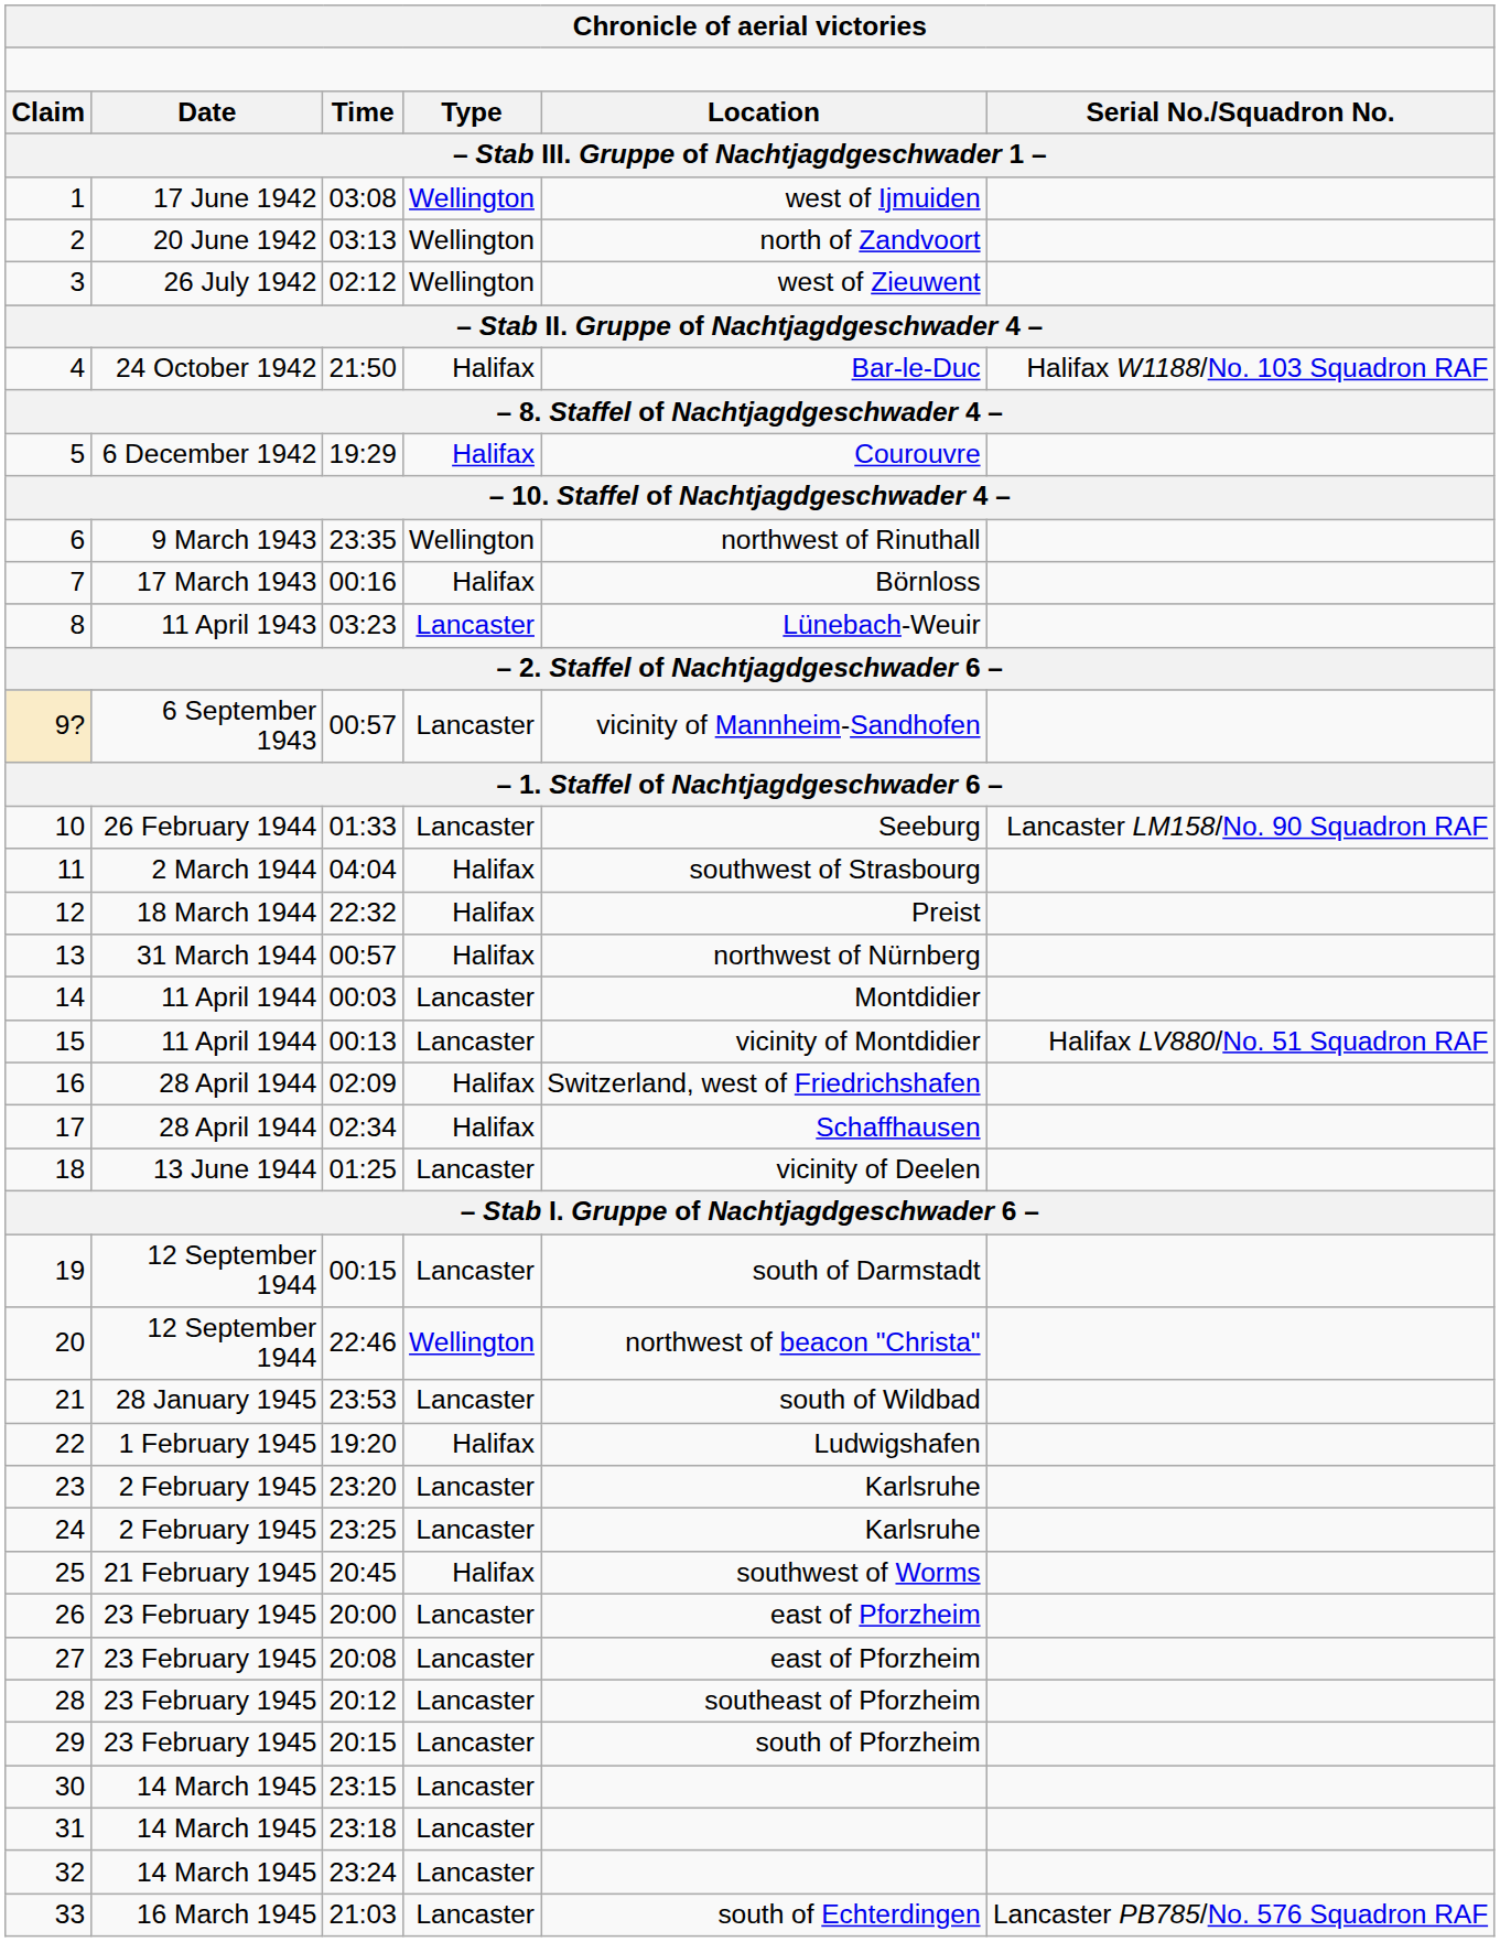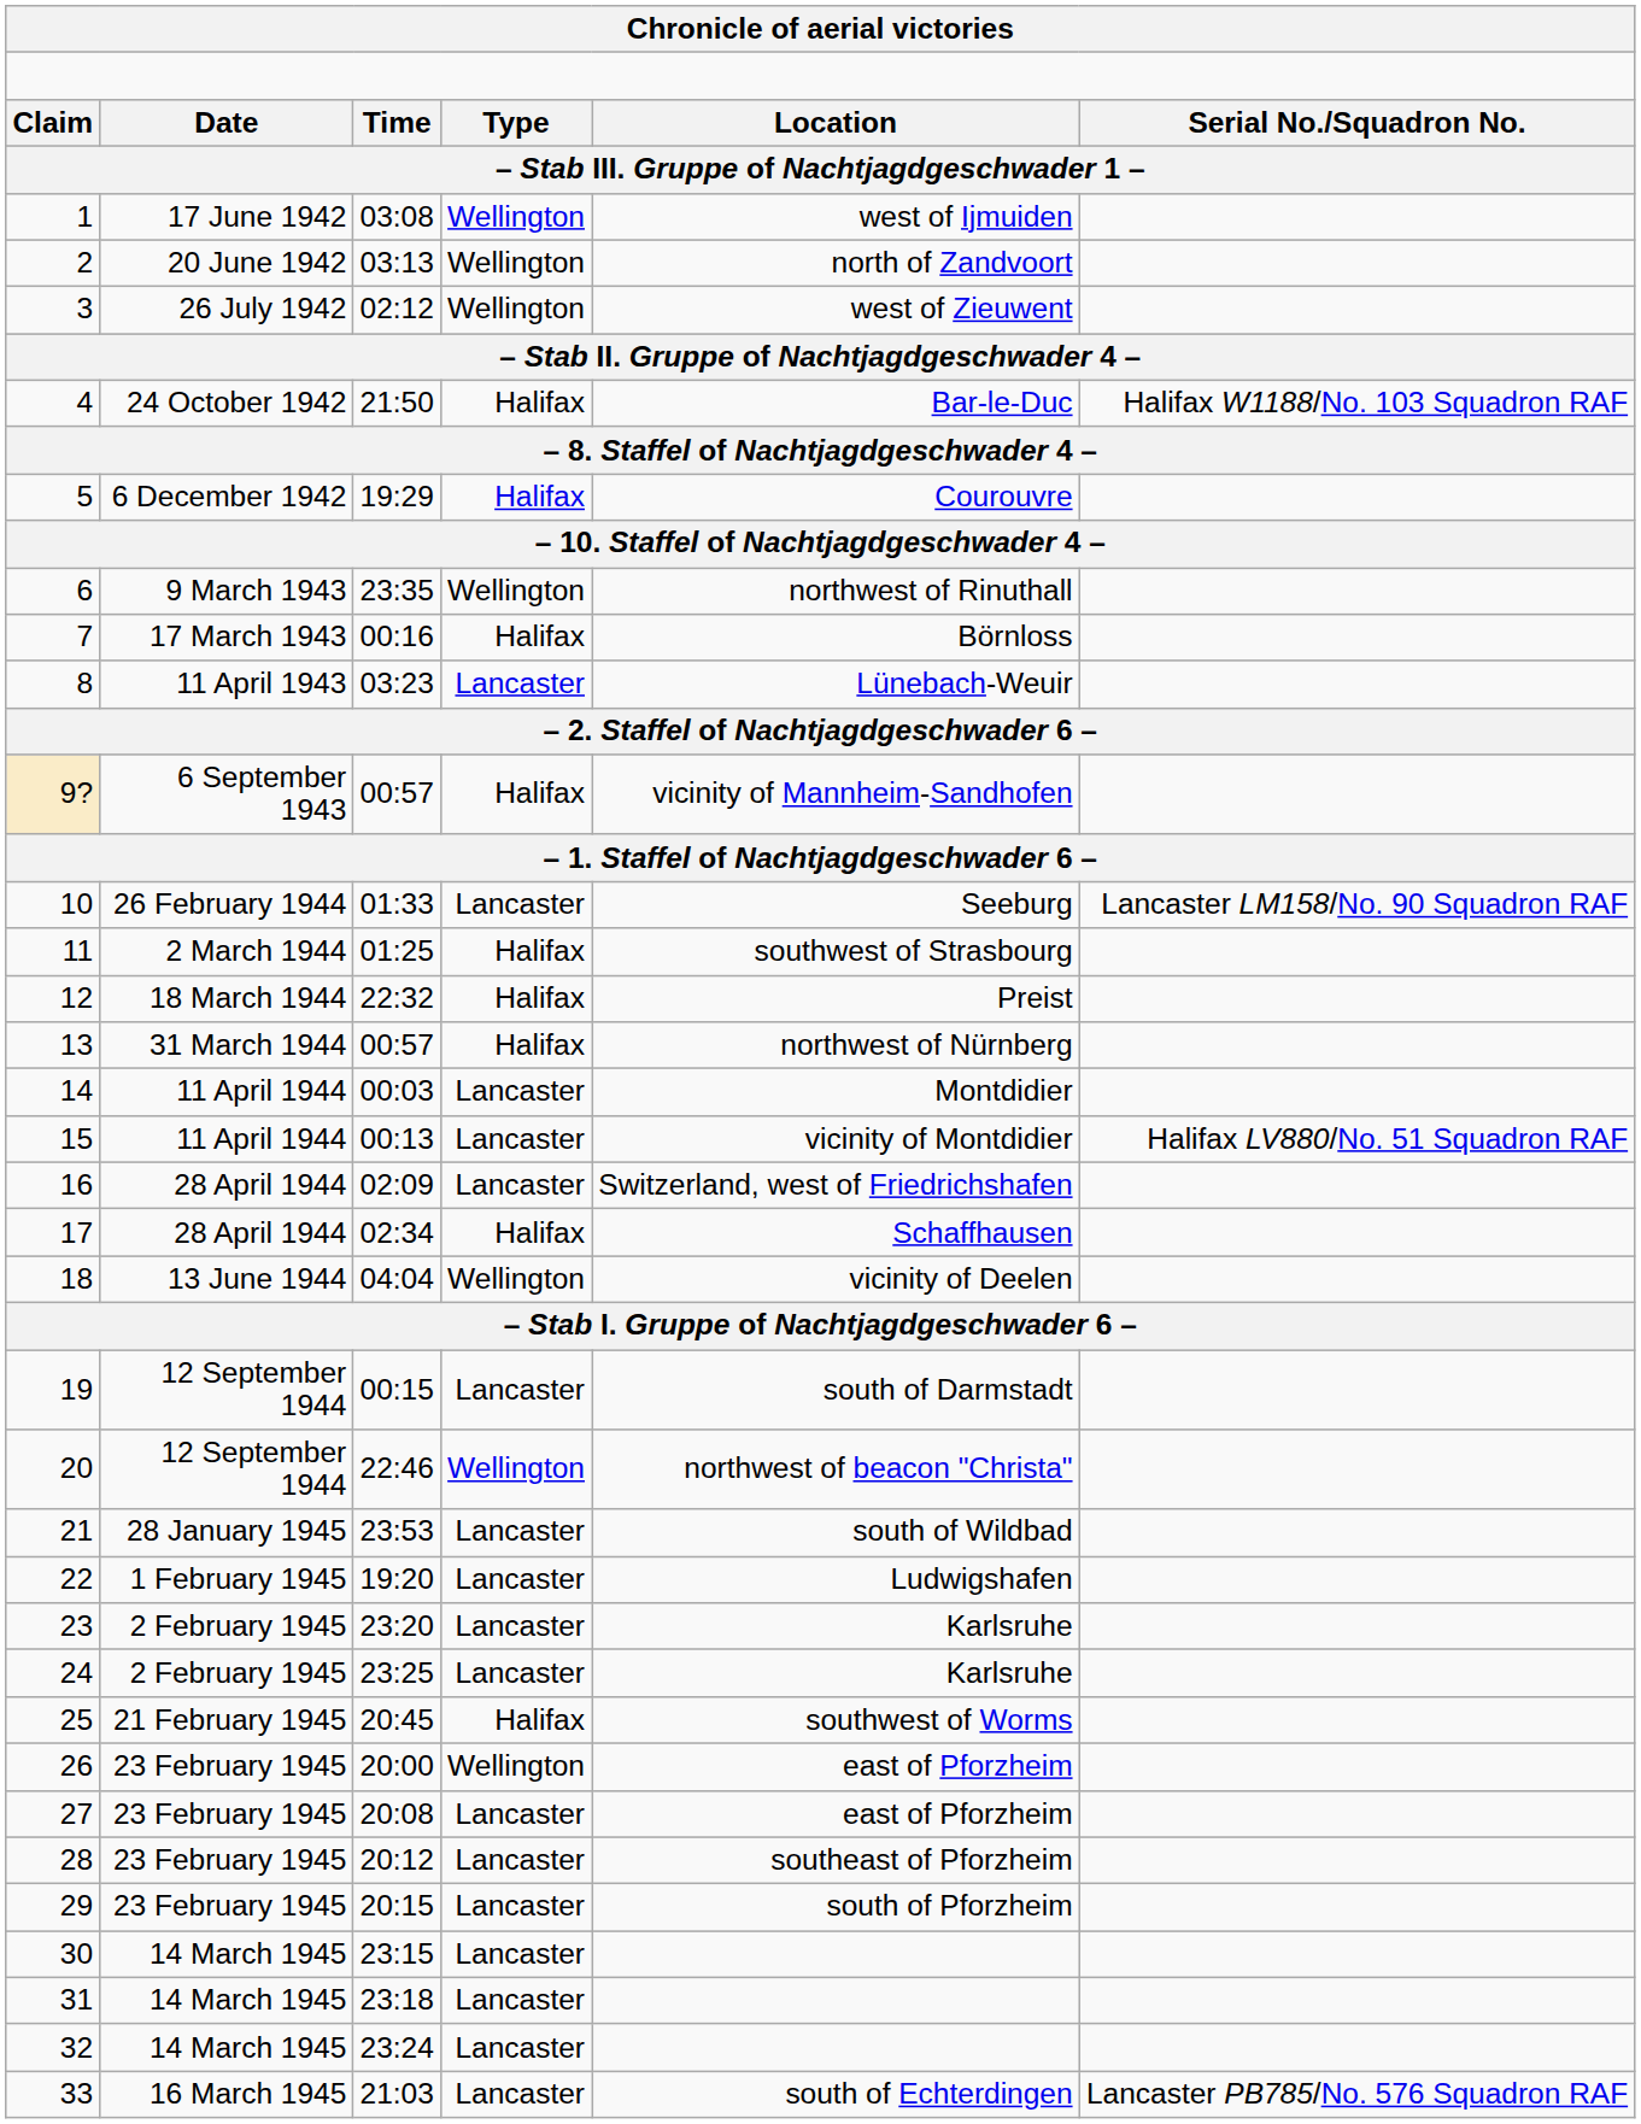 <table class="wikitable plainrowheaders collapsible" style="margin-left: auto; margin-right: auto; border: none; text-align:right; width: 100%;">
 <tr>
 <th colspan="6">Chronicle of aerial victories</th>
 </tr>
 <tr>
 <td colspan="6" style="text-align: left;"><br></td>
 </tr>
 <tr>
 <th scope="col">Claim</th>
 <th scope="col" style="width:130px">Date</th>
 <th scope="col">Time</th>
 <th scope="col">Type</th>
 <th scope="col">Location</th>
 <th scope="col">Serial No./Squadron No.</th>
 </tr>
 <tr>
 <th colspan="6">– <em>Stab</em> III. <em>Gruppe</em> of <em>Nachtjagdgeschwader</em> 1 –</th>
 </tr>
 <tr>
 <td>1</td>
 <td>17 June 1942</td>
 <td>03:08</td>
 <td><a href='#'>Wellington</a></td>
 <td> west of <a href='#'>Ijmuiden</a></td>
 <td></td>
 </tr>
 <tr>
 <td>2</td>
 <td>20 June 1942</td>
 <td>03:13</td>
 <td>Wellington</td>
 <td> north of <a href='#'>Zandvoort</a></td>
 <td></td>
 </tr>
 <tr>
 <td>3</td>
 <td>26 July 1942</td>
 <td>02:12</td>
 <td>Wellington</td>
 <td> west of <a href='#'>Zieuwent</a></td>
 <td></td>
 </tr>
 <tr>
 <th colspan="6">– <em>Stab</em> II. <em>Gruppe</em> of <em>Nachtjagdgeschwader</em> 4 –</th>
 </tr>
 <tr>
 <td>4</td>
 <td>24 October 1942</td>
 <td>21:50</td>
 <td>Halifax</td>
 <td><a href='#'>Bar-le-Duc</a></td>
 <td>Halifax <em>W1188</em>/<a href='#'>No. 103 Squadron RAF</a></td>
 </tr>
 <tr>
 <th colspan="6">– 8. <em>Staffel</em> of <em>Nachtjagdgeschwader</em> 4 –</th>
 </tr>
 <tr>
 <td>5</td>
 <td>6 December 1942</td>
 <td>19:29</td>
 <td><a href='#'>Halifax</a></td>
 <td><a href='#'>Courouvre</a></td>
 <td></td>
 </tr>
 <tr>
 <th colspan="6">– 10. <em>Staffel</em> of <em>Nachtjagdgeschwader</em> 4 –</th>
 </tr>
 <tr>
 <td>6</td>
 <td>9 March 1943</td>
 <td>23:35</td>
 <td>Wellington</td>
 <td>northwest of Rinuthall</td>
 <td></td>
 </tr>
 <tr>
 <td>7</td>
 <td>17 March 1943</td>
 <td>00:16</td>
 <td>Halifax</td>
 <td>Börnloss</td>
 <td></td>
 </tr>
 <tr>
 <td>8</td>
 <td>11 April 1943</td>
 <td>03:23</td>
 <td><a href='#'>Lancaster</a></td>
 <td><a href='#'>Lünebach</a>-Weuir</td>
 <td></td>
 </tr>
 <tr>
 <th colspan="6">– 2. <em>Staffel</em> of <em>Nachtjagdgeschwader</em> 6 –</th>
 </tr>
 <tr>
 <td style="background:#faecc8">9?</td>
 <td>6 September 1943</td>
 <td>00:57</td>
-<td>Lancaster</td>
+<td>Halifax</td>
 <td>vicinity of <a href='#'>Mannheim</a>-<a href='#'>Sandhofen</a></td>
 <td></td>
 </tr>
 <tr>
 <th colspan="6">– 1. <em>Staffel</em> of <em>Nachtjagdgeschwader</em> 6 –</th>
 </tr>
 <tr>
 <td>10</td>
 <td>26 February 1944</td>
 <td>01:33</td>
 <td>Lancaster</td>
 <td>Seeburg</td>
 <td>Lancaster <em>LM158</em>/<a href='#'>No. 90 Squadron RAF</a></td>
 </tr>
 <tr>
 <td>11</td>
 <td>2 March 1944</td>
-<td>04:04</td>
+<td>01:25</td>
 <td>Halifax</td>
 <td> southwest of Strasbourg</td>
 <td></td>
 </tr>
 <tr>
 <td>12</td>
 <td>18 March 1944</td>
 <td>22:32</td>
 <td>Halifax</td>
 <td>Preist</td>
 <td></td>
 </tr>
 <tr>
 <td>13</td>
 <td>31 March 1944</td>
 <td>00:57</td>
 <td>Halifax</td>
 <td>northwest of Nürnberg</td>
 <td></td>
 </tr>
 <tr>
 <td>14</td>
 <td>11 April 1944</td>
 <td>00:03</td>
 <td>Lancaster</td>
 <td>Montdidier</td>
 <td></td>
 </tr>
 <tr>
 <td>15</td>
 <td>11 April 1944</td>
 <td>00:13</td>
 <td>Lancaster</td>
 <td>vicinity of Montdidier</td>
 <td>Halifax <em>LV880</em>/<a href='#'>No. 51 Squadron RAF</a></td>
 </tr>
 <tr>
 <td>16</td>
 <td>28 April 1944</td>
 <td>02:09</td>
-<td>Halifax</td>
+<td>Lancaster</td>
 <td>Switzerland, west of <a href='#'>Friedrichshafen</a></td>
 <td></td>
 </tr>
 <tr>
 <td>17</td>
 <td>28 April 1944</td>
 <td>02:34</td>
 <td>Halifax</td>
 <td><a href='#'>Schaffhausen</a></td>
 <td></td>
 </tr>
 <tr>
 <td>18</td>
 <td>13 June 1944</td>
-<td>01:25</td>
-<td>Lancaster</td>
+<td>04:04</td>
+<td>Wellington</td>
 <td>vicinity of Deelen</td>
 <td></td>
 </tr>
 <tr>
 <th colspan="6">– <em>Stab</em> I. <em>Gruppe</em> of <em>Nachtjagdgeschwader</em> 6 –</th>
 </tr>
 <tr>
 <td>19</td>
 <td>12 September 1944</td>
 <td>00:15</td>
 <td>Lancaster</td>
 <td>south of Darmstadt</td>
 <td></td>
 </tr>
 <tr>
 <td>20</td>
 <td>12 September 1944</td>
 <td>22:46</td>
 <td><a href='#'>Wellington</a></td>
 <td>northwest of <a href='#'>beacon "Christa"</a></td>
 <td></td>
 </tr>
 <tr>
 <td>21</td>
 <td>28 January 1945</td>
 <td>23:53</td>
 <td>Lancaster</td>
 <td>south of Wildbad</td>
 <td></td>
 </tr>
 <tr>
 <td>22</td>
 <td>1 February 1945</td>
 <td>19:20</td>
-<td>Halifax</td>
+<td>Lancaster</td>
 <td>Ludwigshafen</td>
 <td></td>
 </tr>
 <tr>
 <td>23</td>
 <td>2 February 1945</td>
 <td>23:20</td>
 <td>Lancaster</td>
 <td>Karlsruhe</td>
 <td></td>
 </tr>
 <tr>
 <td>24</td>
 <td>2 February 1945</td>
 <td>23:25</td>
 <td>Lancaster</td>
 <td>Karlsruhe</td>
 <td></td>
 </tr>
 <tr>
 <td>25</td>
 <td>21 February 1945</td>
 <td>20:45</td>
 <td>Halifax</td>
 <td> southwest of <a href='#'>Worms</a></td>
 <td></td>
 </tr>
 <tr>
 <td>26</td>
 <td>23 February 1945</td>
 <td>20:00</td>
-<td>Lancaster</td>
+<td>Wellington</td>
 <td>east of <a href='#'>Pforzheim</a></td>
 <td></td>
 </tr>
 <tr>
 <td>27</td>
 <td>23 February 1945</td>
 <td>20:08</td>
 <td>Lancaster</td>
 <td>east of Pforzheim</td>
 <td></td>
 </tr>
 <tr>
 <td>28</td>
 <td>23 February 1945</td>
 <td>20:12</td>
 <td>Lancaster</td>
 <td>southeast of Pforzheim</td>
 <td></td>
 </tr>
 <tr>
 <td>29</td>
 <td>23 February 1945</td>
 <td>20:15</td>
 <td>Lancaster</td>
 <td>south of Pforzheim</td>
 <td></td>
 </tr>
 <tr>
 <td>30</td>
 <td>14 March 1945</td>
 <td>23:15</td>
 <td>Lancaster</td>
 <td></td>
 <td></td>
 </tr>
 <tr>
 <td>31</td>
 <td>14 March 1945</td>
 <td>23:18</td>
 <td>Lancaster</td>
 <td></td>
 <td></td>
 </tr>
 <tr>
 <td>32</td>
 <td>14 March 1945</td>
 <td>23:24</td>
 <td>Lancaster</td>
 <td></td>
 <td></td>
 </tr>
 <tr>
 <td>33</td>
 <td>16 March 1945</td>
 <td>21:03</td>
 <td>Lancaster</td>
 <td> south of <a href='#'>Echterdingen</a></td>
 <td>Lancaster <em>PB785</em>/<a href='#'>No. 576 Squadron RAF</a></td>
 </tr>
 </table>
